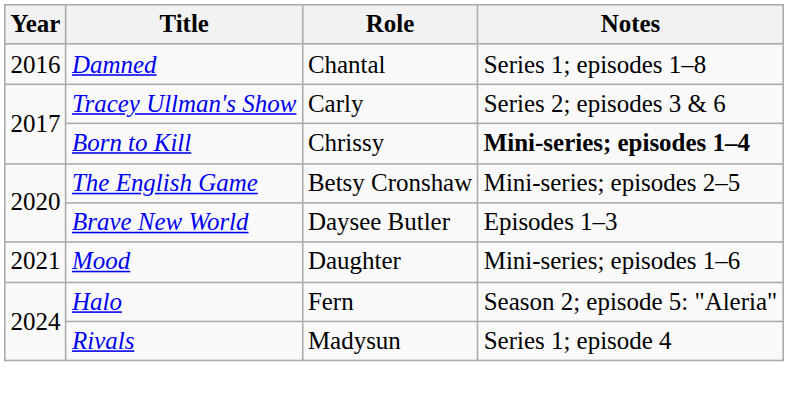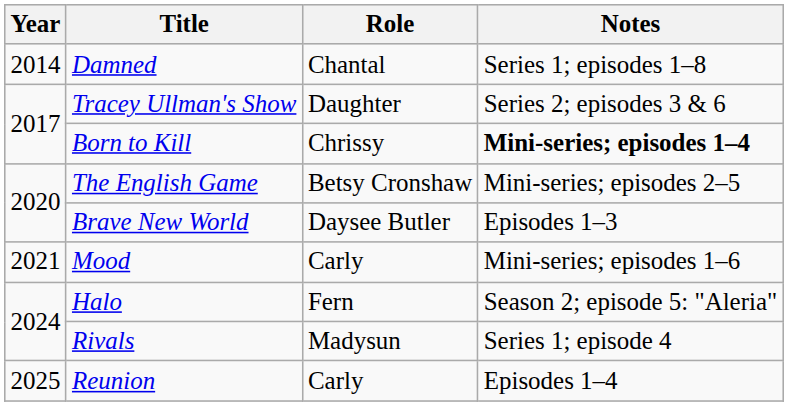 <table class="wikitable sortable">
 <tr>
 <th>Year</th>
 <th>Title</th>
 <th>Role</th>
 <th class="unsortable">Notes</th>
 </tr>
 <tr>
-<td>2016</td>
+<td>2014</td>
 <td><em><a href='#'>Damned</a></em></td>
 <td>Chantal</td>
 <td>Series 1; episodes 1–8</td>
 </tr>
 <tr>
 <td rowspan="2">2017</td>
 <td><em><a href='#'>Tracey Ullman's Show</a></em></td>
-<td>Carly</td>
+<td>Daughter</td>
 <td>Series 2; episodes 3 & 6</td>
 </tr>
 <tr>
 <td><em><a href='#'>Born to Kill</a></em></td>
 <td>Chrissy</td>
 <td><strong>Mini-series; episodes 1–4</strong></td>
 </tr>
 <tr>
 <td rowspan="2">2020</td>
 <td><em><a href='#'>The English Game</a></em></td>
 <td>Betsy Cronshaw</td>
 <td>Mini-series; episodes 2–5</td>
 </tr>
 <tr>
 <td><em><a href='#'>Brave New World</a></em></td>
 <td>Daysee Butler</td>
 <td>Episodes 1–3</td>
 </tr>
 <tr>
 <td>2021</td>
 <td><em><a href='#'>Mood</a></em></td>
-<td>Daughter</td>
+<td>Carly</td>
 <td>Mini-series; episodes 1–6</td>
 </tr>
 <tr>
 <td rowspan="2">2024</td>
 <td><em><a href='#'>Halo</a></em></td>
 <td>Fern</td>
 <td>Season 2; episode 5: "Aleria"</td>
 </tr>
 <tr>
 <td><em><a href='#'>Rivals</a></em></td>
 <td>Madysun</td>
 <td>Series 1; episode 4</td>
 </tr>
+<tr>
+<td>2025</td>
+<td><em><a href='#'>Reunion</a></em></td>
+<td>Carly</td>
+<td>Episodes 1–4</td>
+</tr>
 </table>
